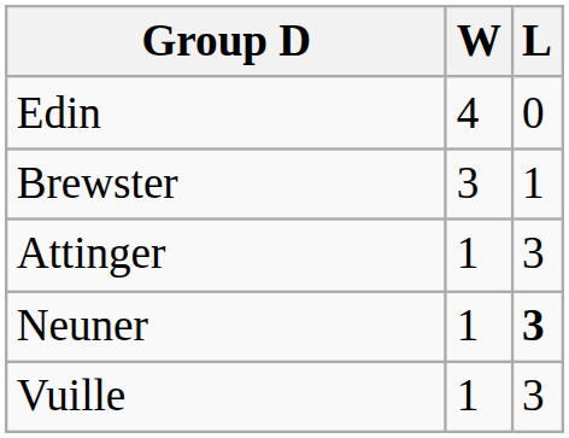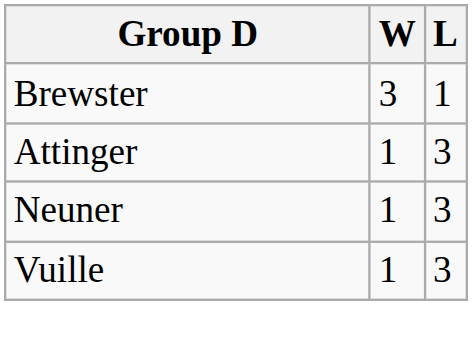 <table class="wikitable">
 <tr>
 <th width=150>Group D</th>
 <th>W</th>
 <th>L</th>
-</tr>
-<tr>
-<td> Edin</td>
-<td>4</td>
-<td>0</td>
 </tr>
 <tr>
 <td> Brewster</td>
 <td>3</td>
 <td>1</td>
 </tr>
 <tr>
 <td> Attinger</td>
 <td>1</td>
 <td>3</td>
 </tr>
 <tr>
 <td> Neuner</td>
 <td>1</td>
-<td><strong>3</strong></td>
+<td>3</td>
 </tr>
 <tr>
 <td> Vuille</td>
 <td>1</td>
 <td>3</td>
 </tr>
 </table>
